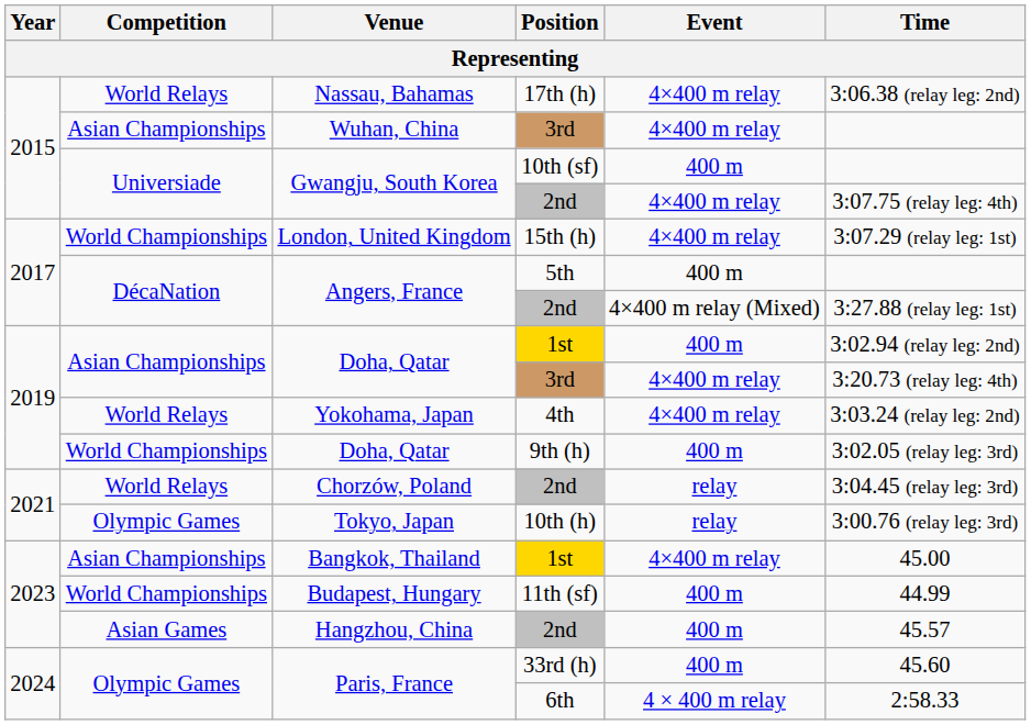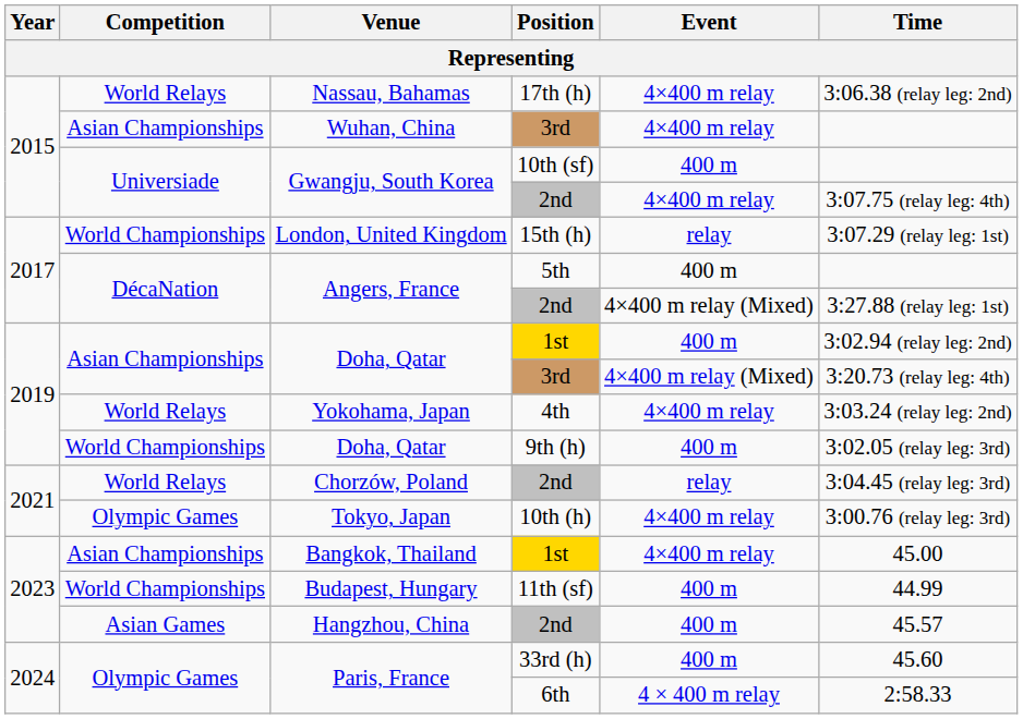 <table class="wikitable sortable" style=text-align:center>
 <tr>
 <th>Year</th>
 <th>Competition</th>
 <th>Venue</th>
 <th>Position</th>
 <th>Event</th>
 <th>Time</th>
 </tr>
 <tr>
 <th colspan="7">Representing </th>
 </tr>
 <tr>
 <td rowspan=4>2015</td>
 <td><a href='#'>World Relays</a></td>
 <td><a href='#'>Nassau, Bahamas</a></td>
 <td>17th (h)</td>
 <td><a href='#'>4×400 m relay</a></td>
 <td>3:06.38 <small>(relay leg: 2nd)</small> </td>
 </tr>
 <tr>
 <td><a href='#'>Asian Championships</a></td>
 <td><a href='#'>Wuhan, China</a></td>
 <td bgcolor="cc9966">3rd</td>
 <td><a href='#'>4×400 m relay</a></td>
 <td></td>
 </tr>
 <tr>
 <td rowspan=2><a href='#'>Universiade</a></td>
 <td rowspan=2><a href='#'>Gwangju, South Korea</a></td>
 <td>10th (sf)</td>
 <td><a href='#'>400 m</a></td>
 <td></td>
 </tr>
 <tr>
 <td bgcolor="silver">2nd</td>
 <td><a href='#'>4×400 m relay</a></td>
 <td>3:07.75 <small>(relay leg: 4th)</small></td>
 </tr>
 <tr>
 <td rowspan=3>2017</td>
 <td><a href='#'>World Championships</a></td>
 <td><a href='#'>London, United Kingdom</a></td>
 <td>15th (h)</td>
-<td><a href='#'>4×400 m relay</a></td>
+<td><a href='#'> relay</a></td>
 <td>3:07.29 <small>(relay leg: 1st)</small></td>
 </tr>
 <tr>
 <td rowspan=2><a href='#'>DécaNation</a></td>
 <td rowspan=2><a href='#'>Angers, France</a></td>
 <td>5th</td>
 <td>400 m</td>
 <td></td>
 </tr>
 <tr>
 <td bgcolor="silver">2nd</td>
 <td>4×400 m relay (Mixed)</td>
 <td>3:27.88 <small>(relay leg: 1st)</small></td>
 </tr>
 <tr>
 <td rowspan=4>2019</td>
 <td rowspan=2><a href='#'>Asian Championships</a></td>
 <td rowspan=2><a href='#'>Doha, Qatar</a></td>
 <td bgcolor="gold">1st</td>
 <td><a href='#'>400 m</a></td>
 <td>3:02.94 <small>(relay leg: 2nd)</small></td>
 </tr>
 <tr>
 <td bgcolor="cc9966">3rd</td>
-<td><a href='#'>4×400 m relay</a></td>
+<td><a href='#'>4×400 m relay</a> (Mixed)</td>
 <td>3:20.73 <small>(relay leg: 4th)</small></td>
 </tr>
 <tr>
 <td><a href='#'>World Relays</a></td>
 <td><a href='#'>Yokohama, Japan</a></td>
 <td>4th</td>
 <td><a href='#'>4×400 m relay</a></td>
 <td>3:03.24 <small>(relay leg: 2nd)</small></td>
 </tr>
 <tr>
 <td><a href='#'>World Championships</a></td>
 <td><a href='#'>Doha, Qatar</a></td>
 <td>9th (h)</td>
 <td><a href='#'>400 m</a></td>
 <td>3:02.05 <small>(relay leg: 3rd)</small> </td>
 </tr>
 <tr>
 <td rowspan=2>2021</td>
 <td><a href='#'>World Relays</a></td>
 <td><a href='#'>Chorzów, Poland</a></td>
 <td bgcolor=silver>2nd</td>
 <td><a href='#'> relay</a></td>
 <td>3:04.45 <small>(relay leg: 3rd)</small></td>
 </tr>
 <tr>
 <td><a href='#'>Olympic Games</a></td>
 <td><a href='#'>Tokyo, Japan</a></td>
 <td>10th (h)</td>
-<td><a href='#'> relay</a></td>
+<td><a href='#'>4×400 m relay</a></td>
 <td>3:00.76 <small>(relay leg: 3rd)</small></td>
 </tr>
 <tr>
 <td rowspan=3>2023</td>
 <td><a href='#'>Asian Championships</a></td>
 <td><a href='#'>Bangkok, Thailand</a></td>
 <td bgcolor=gold>1st</td>
 <td><a href='#'>4×400 m relay</a></td>
 <td>45.00</td>
 </tr>
 <tr>
 <td><a href='#'>World Championships</a></td>
 <td><a href='#'>Budapest, Hungary</a></td>
 <td>11th (sf)</td>
 <td><a href='#'>400 m</a></td>
 <td>44.99</td>
 </tr>
 <tr>
 <td><a href='#'>Asian Games</a></td>
 <td><a href='#'>Hangzhou, China</a></td>
 <td bgcolor=silver>2nd</td>
 <td><a href='#'>400 m</a></td>
 <td>45.57</td>
 </tr>
 <tr>
 <td rowspan=2>2024</td>
 <td rowspan=2><a href='#'>Olympic Games</a></td>
 <td rowspan=2><a href='#'>Paris, France</a></td>
 <td>33rd (h)</td>
 <td><a href='#'>400 m</a></td>
 <td>45.60</td>
 </tr>
 <tr>
 <td>6th</td>
 <td><a href='#'>4 × 400 m relay</a></td>
 <td>2:58.33</td>
 </tr>
 </table>
